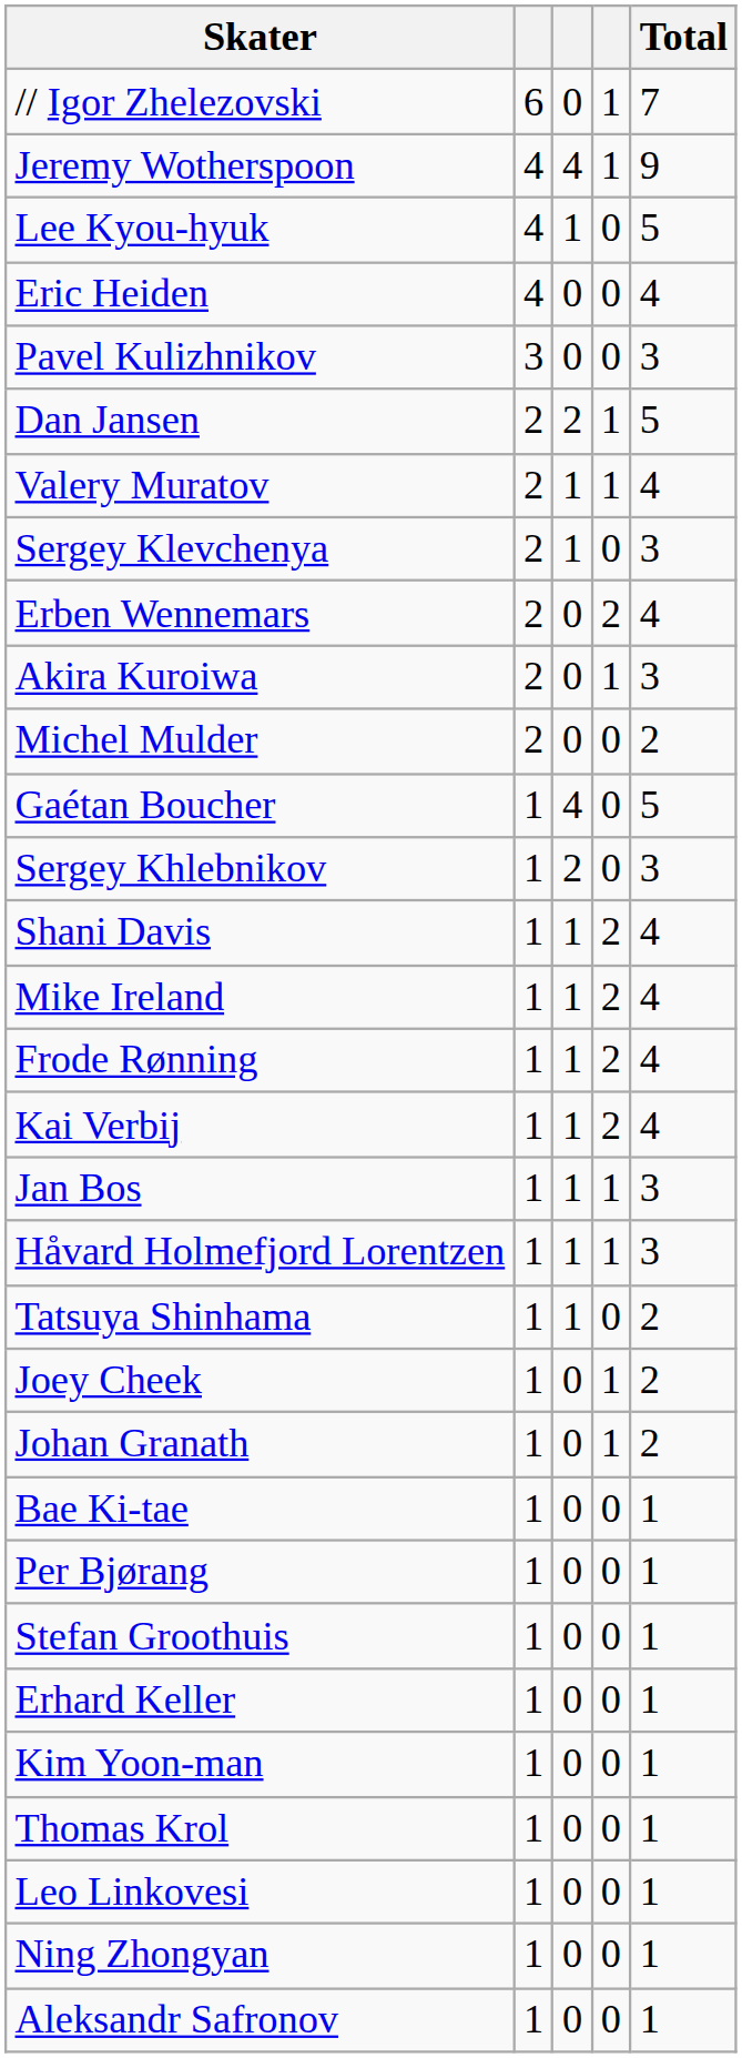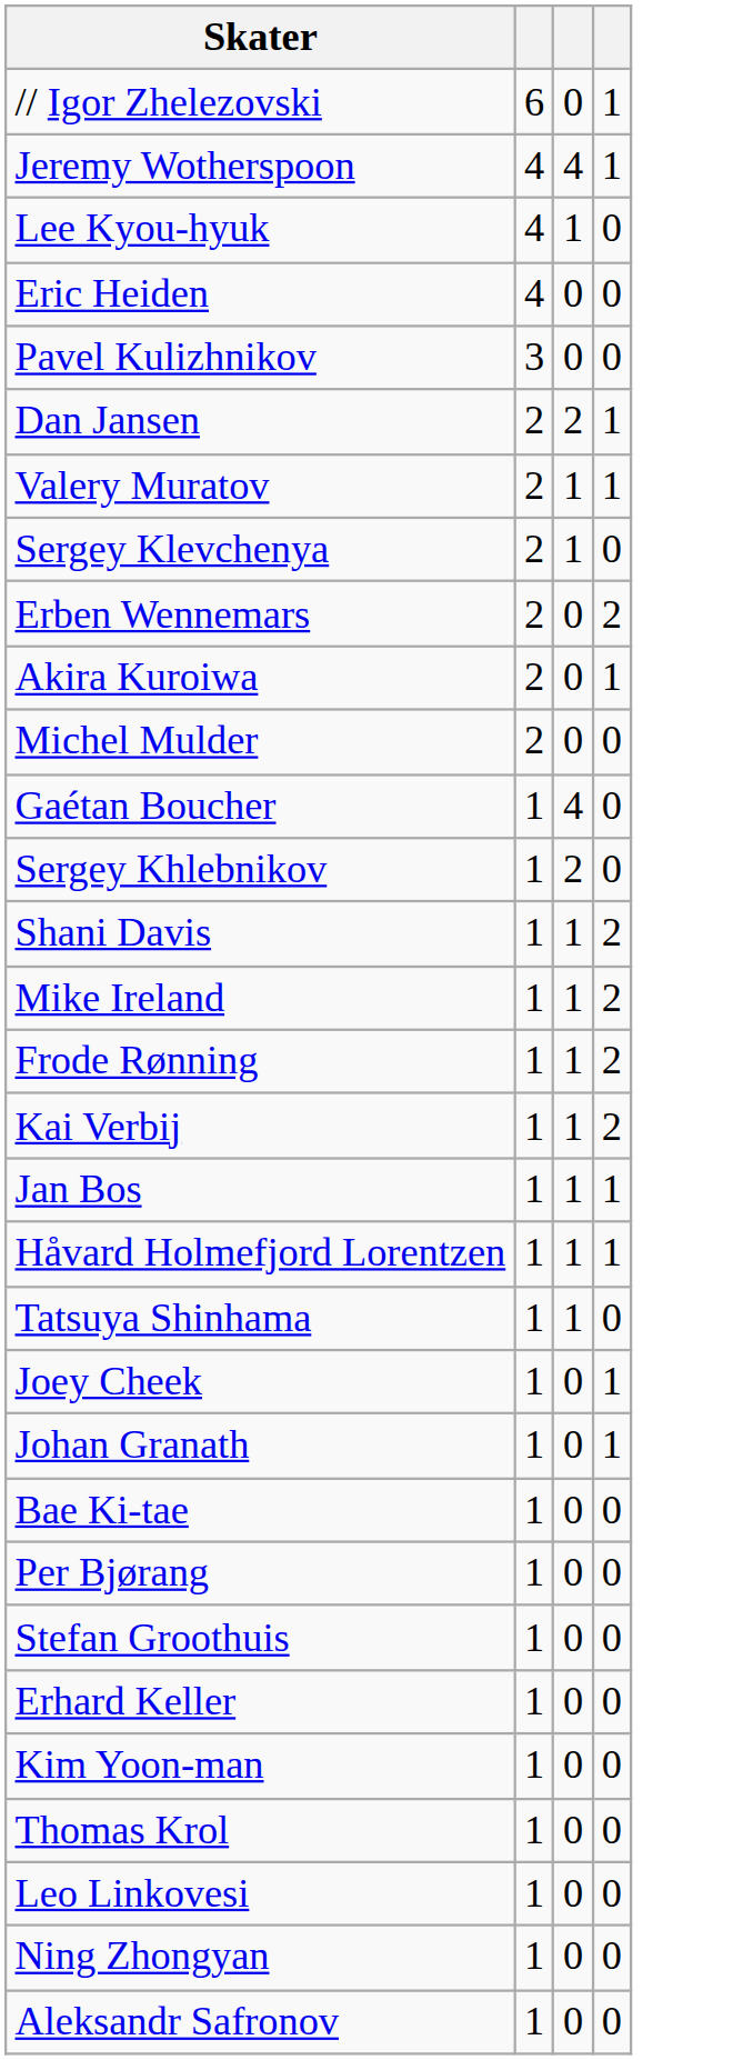 <table class="wikitable">
 <tr>
 <th>Skater</th>
 <th></th>
 <th></th>
 <th></th>
-<th>Total</th>
 </tr>
 <tr>
 <td>// <a href='#'>Igor Zhelezovski</a></td>
 <td>6</td>
 <td>0</td>
 <td>1</td>
-<td>7</td>
 </tr>
 <tr>
 <td> <a href='#'>Jeremy Wotherspoon</a></td>
 <td>4</td>
 <td>4</td>
 <td>1</td>
-<td>9</td>
 </tr>
 <tr>
 <td> <a href='#'>Lee Kyou-hyuk</a></td>
 <td>4</td>
 <td>1</td>
 <td>0</td>
-<td>5</td>
 </tr>
 <tr>
 <td> <a href='#'>Eric Heiden</a></td>
 <td>4</td>
 <td>0</td>
 <td>0</td>
-<td>4</td>
 </tr>
 <tr>
 <td> <a href='#'>Pavel Kulizhnikov</a></td>
 <td>3</td>
 <td>0</td>
 <td>0</td>
-<td>3</td>
 </tr>
 <tr>
 <td> <a href='#'>Dan Jansen</a></td>
 <td>2</td>
 <td>2</td>
 <td>1</td>
-<td>5</td>
 </tr>
 <tr>
 <td> <a href='#'>Valery Muratov</a></td>
 <td>2</td>
 <td>1</td>
 <td>1</td>
-<td>4</td>
 </tr>
 <tr>
 <td> <a href='#'>Sergey Klevchenya</a></td>
 <td>2</td>
 <td>1</td>
 <td>0</td>
-<td>3</td>
 </tr>
 <tr>
 <td> <a href='#'>Erben Wennemars</a></td>
 <td>2</td>
 <td>0</td>
 <td>2</td>
-<td>4</td>
 </tr>
 <tr>
 <td> <a href='#'>Akira Kuroiwa</a></td>
 <td>2</td>
 <td>0</td>
 <td>1</td>
-<td>3</td>
 </tr>
 <tr>
 <td> <a href='#'>Michel Mulder</a></td>
 <td>2</td>
 <td>0</td>
 <td>0</td>
-<td>2</td>
 </tr>
 <tr>
 <td> <a href='#'>Gaétan Boucher</a></td>
 <td>1</td>
 <td>4</td>
 <td>0</td>
-<td>5</td>
 </tr>
 <tr>
 <td> <a href='#'>Sergey Khlebnikov</a></td>
 <td>1</td>
 <td>2</td>
 <td>0</td>
-<td>3</td>
 </tr>
 <tr>
 <td> <a href='#'>Shani Davis</a></td>
 <td>1</td>
 <td>1</td>
 <td>2</td>
-<td>4</td>
 </tr>
 <tr>
 <td> <a href='#'>Mike Ireland</a></td>
 <td>1</td>
 <td>1</td>
 <td>2</td>
-<td>4</td>
 </tr>
 <tr>
 <td> <a href='#'>Frode Rønning</a></td>
 <td>1</td>
 <td>1</td>
 <td>2</td>
-<td>4</td>
 </tr>
 <tr>
 <td> <a href='#'>Kai Verbij</a></td>
 <td>1</td>
 <td>1</td>
 <td>2</td>
-<td>4</td>
 </tr>
 <tr>
 <td> <a href='#'>Jan Bos</a></td>
 <td>1</td>
 <td>1</td>
 <td>1</td>
-<td>3</td>
 </tr>
 <tr>
 <td> <a href='#'>Håvard Holmefjord Lorentzen</a></td>
 <td>1</td>
 <td>1</td>
 <td>1</td>
-<td>3</td>
 </tr>
 <tr>
 <td> <a href='#'>Tatsuya Shinhama</a></td>
 <td>1</td>
 <td>1</td>
 <td>0</td>
-<td>2</td>
 </tr>
 <tr>
 <td> <a href='#'>Joey Cheek</a></td>
 <td>1</td>
 <td>0</td>
 <td>1</td>
-<td>2</td>
 </tr>
 <tr>
 <td> <a href='#'>Johan Granath</a></td>
 <td>1</td>
 <td>0</td>
 <td>1</td>
-<td>2</td>
 </tr>
 <tr>
 <td> <a href='#'>Bae Ki-tae</a></td>
 <td>1</td>
 <td>0</td>
 <td>0</td>
-<td>1</td>
 </tr>
 <tr>
 <td> <a href='#'>Per Bjørang</a></td>
 <td>1</td>
 <td>0</td>
 <td>0</td>
-<td>1</td>
 </tr>
 <tr>
 <td> <a href='#'>Stefan Groothuis</a></td>
 <td>1</td>
 <td>0</td>
 <td>0</td>
-<td>1</td>
 </tr>
 <tr>
 <td> <a href='#'>Erhard Keller</a></td>
 <td>1</td>
 <td>0</td>
 <td>0</td>
-<td>1</td>
 </tr>
 <tr>
 <td> <a href='#'>Kim Yoon-man</a></td>
 <td>1</td>
 <td>0</td>
 <td>0</td>
-<td>1</td>
 </tr>
 <tr>
 <td> <a href='#'>Thomas Krol</a></td>
 <td>1</td>
 <td>0</td>
 <td>0</td>
-<td>1</td>
 </tr>
 <tr>
 <td> <a href='#'>Leo Linkovesi</a></td>
 <td>1</td>
 <td>0</td>
 <td>0</td>
-<td>1</td>
 </tr>
 <tr>
 <td> <a href='#'>Ning Zhongyan</a></td>
 <td>1</td>
 <td>0</td>
 <td>0</td>
-<td>1</td>
 </tr>
 <tr>
 <td> <a href='#'>Aleksandr Safronov</a></td>
 <td>1</td>
 <td>0</td>
 <td>0</td>
-<td>1</td>
 </tr>
 </table>
